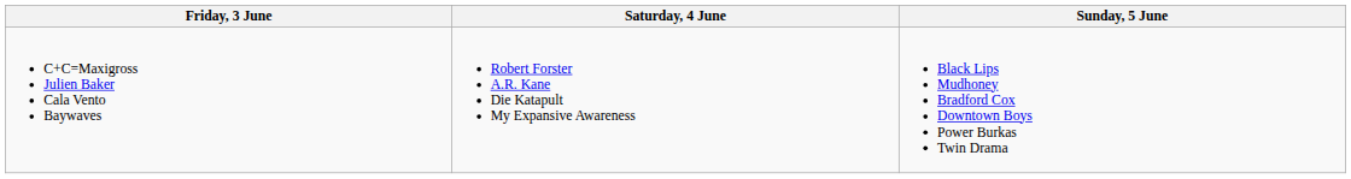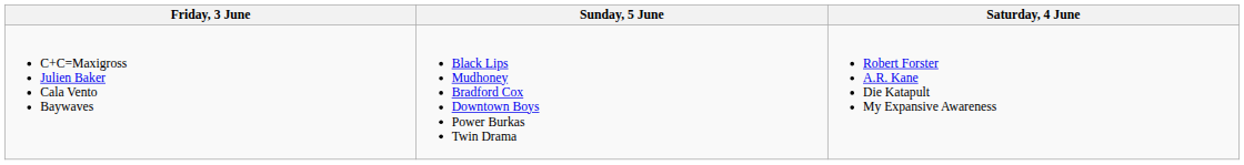 <table class="wikitable">
 <tr>
 <th width="500">Friday, 3 June</th>
+<th width="500">Sunday, 5 June</th>
 <th width="500">Saturday, 4 June</th>
-<th width="500">Sunday, 5 June</th>
 </tr>
 <tr valign="top">
 <td><br><ul><li>C+C=Maxigross</li><li><a href='#'>Julien Baker</a></li><li>Cala Vento</li><li>Baywaves</li></ul></td>
+<td><br><ul><li><a href='#'>Black Lips</a></li><li><a href='#'>Mudhoney</a></li><li><a href='#'>Bradford Cox</a></li><li><a href='#'>Downtown Boys</a></li><li>Power Burkas</li><li>Twin Drama</li></ul></td>
 <td><br><ul><li><a href='#'>Robert Forster</a></li><li><a href='#'>A.R. Kane</a></li><li>Die Katapult</li><li>My Expansive Awareness</li></ul></td>
-<td><br><ul><li><a href='#'>Black Lips</a></li><li><a href='#'>Mudhoney</a></li><li><a href='#'>Bradford Cox</a></li><li><a href='#'>Downtown Boys</a></li><li>Power Burkas</li><li>Twin Drama</li></ul></td>
 </tr>
 </table>
